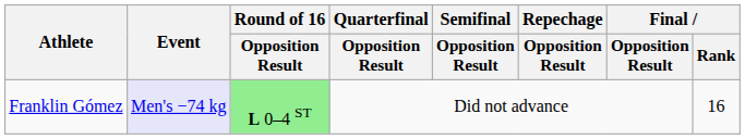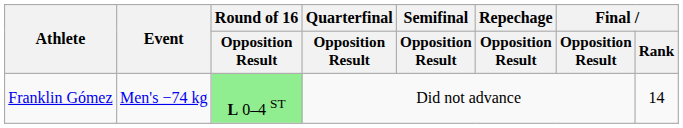 <table class="wikitable" style="font-size:90%">
 <tr>
 <th rowspan=2>Athlete</th>
 <th rowspan=2>Event</th>
 <th>Round of 16</th>
 <th>Quarterfinal</th>
 <th>Semifinal</th>
 <th>Repechage</th>
 <th colspan=2>Final / </th>
 </tr>
 <tr style="font-size: 95%">
 <th>Opposition<br>Result</th>
 <th>Opposition<br>Result</th>
 <th>Opposition<br>Result</th>
 <th>Opposition<br>Result</th>
 <th>Opposition<br>Result</th>
 <th>Rank</th>
 </tr>
 <tr align=center>
 <td align=left><a href='#'>Franklin Gómez</a></td>
-<td align=left style="background: lavender;"><a href='#'>Men's −74 kg</a></td>
+<td align=left><a href='#'>Men's −74 kg</a></td>
 <td style="background: lightgreen;"><br> <strong>L</strong> 0–4 <sup>ST</sup></td>
 <td colspan=4>Did not advance</td>
-<td>16</td>
+<td>14</td>
 </tr>
 </table>
